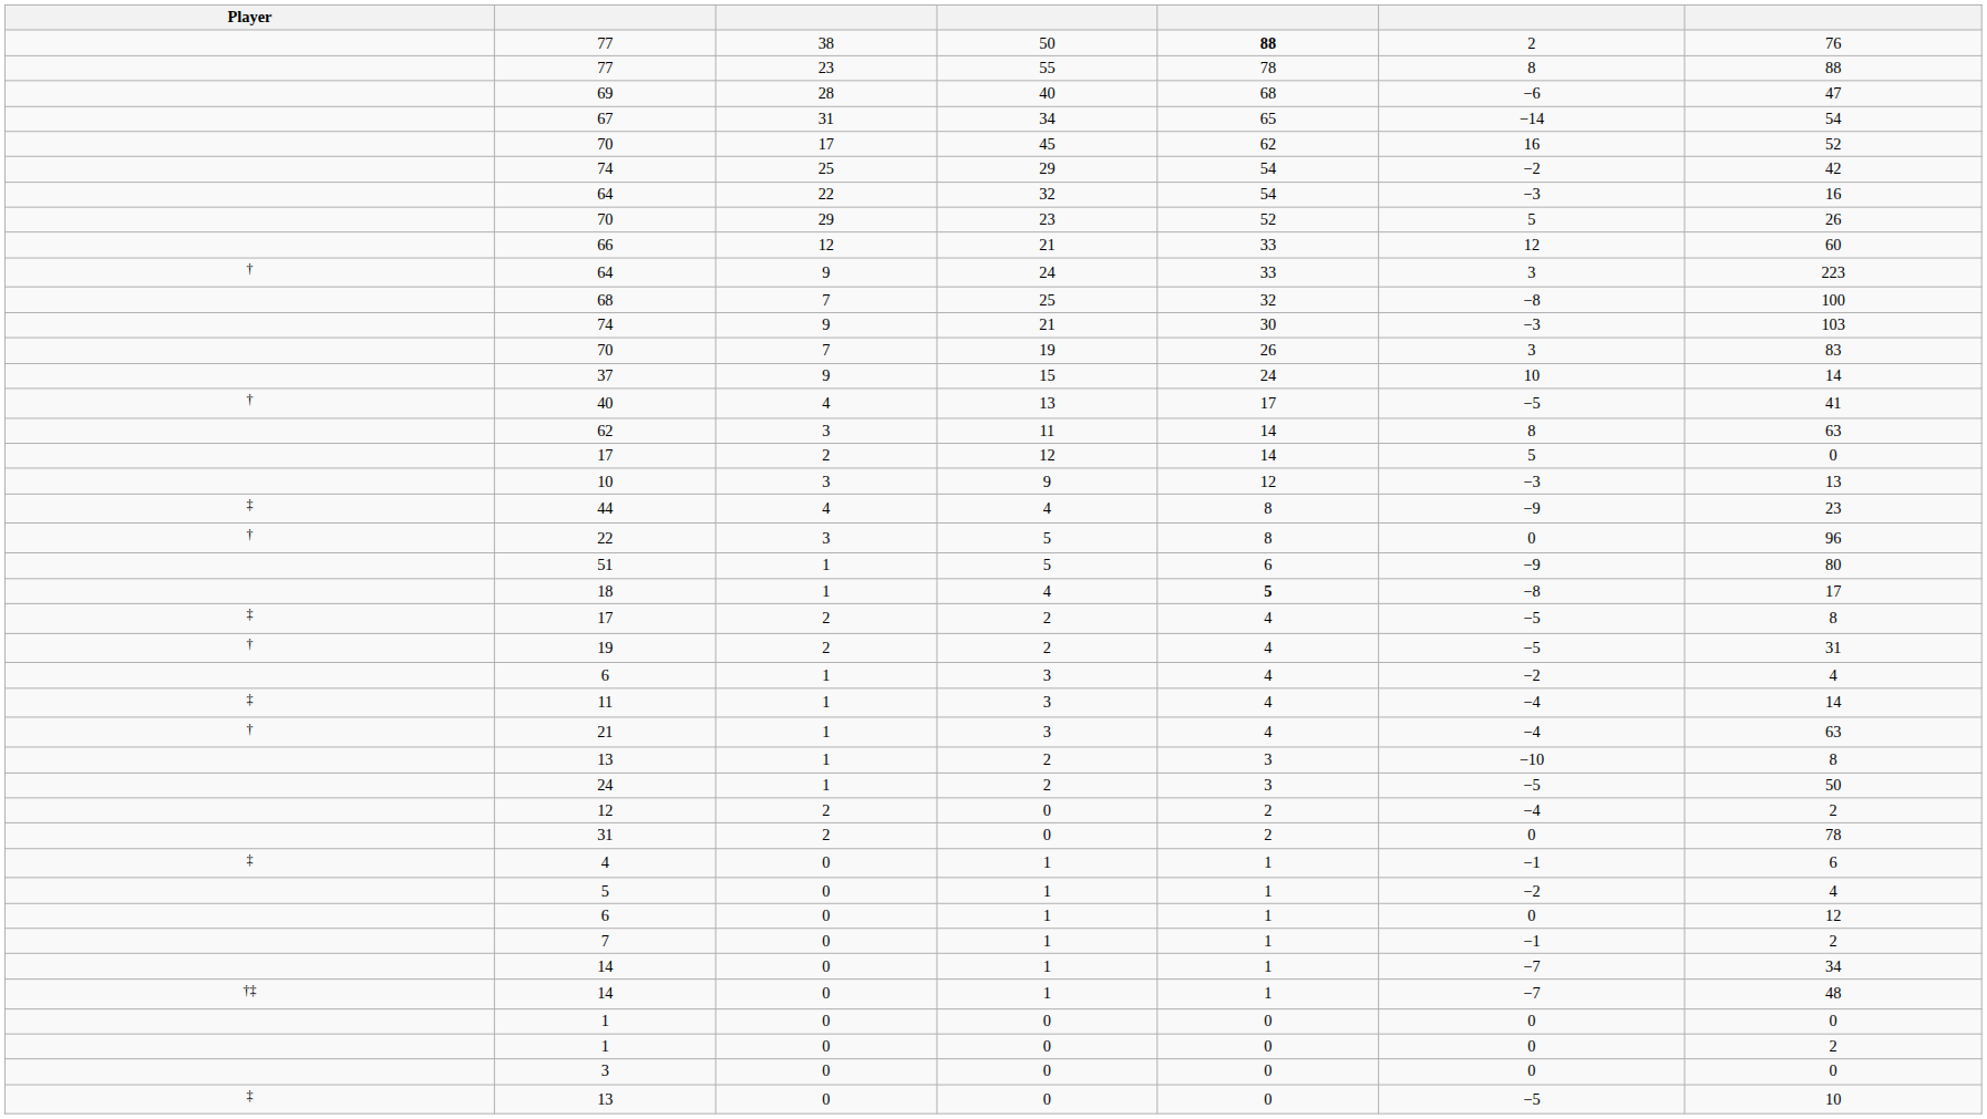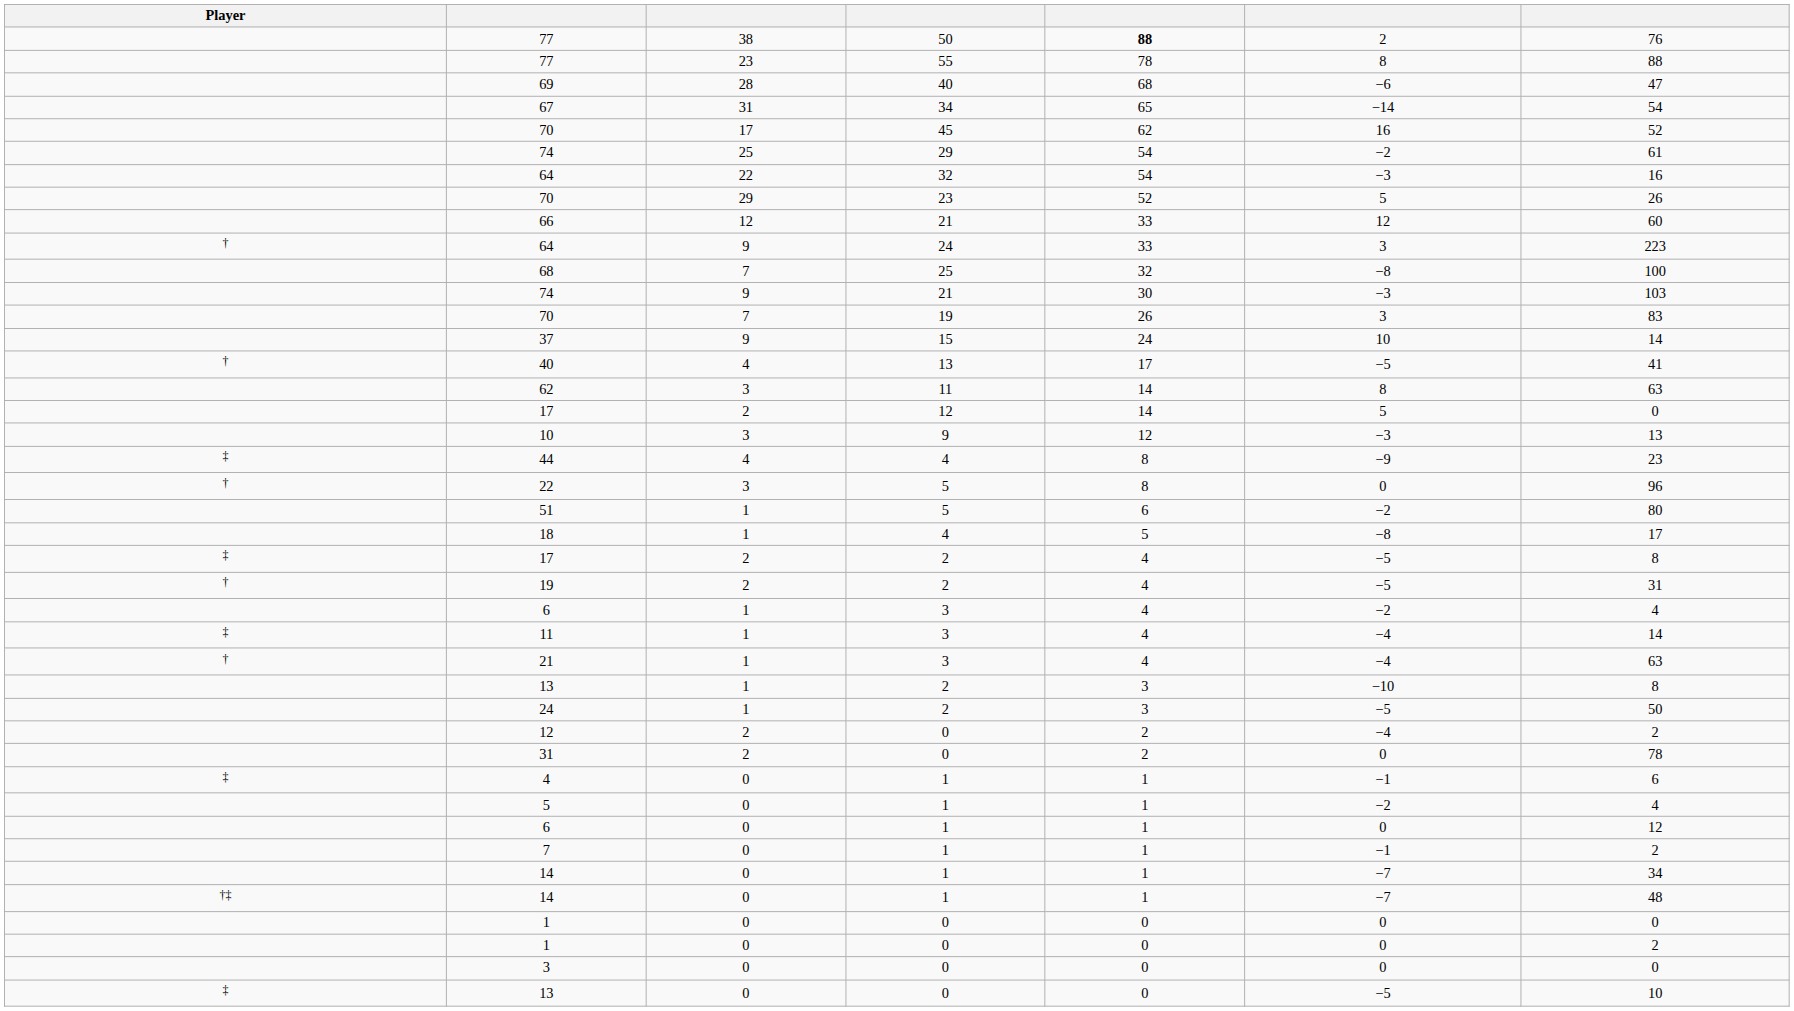 <table class="wikitable sortable" style="width:100%;">
 <tr align=center>
 <th>Player</th>
 <th></th>
 <th></th>
 <th></th>
 <th></th>
 <th data-sort-type="number"></th>
 <th></th>
 </tr>
 <tr align=center>
 <td></td>
 <td>77</td>
 <td>38</td>
 <td>50</td>
 <td><strong>88</strong></td>
 <td>2</td>
 <td>76</td>
 </tr>
 <tr align=center>
 <td></td>
 <td>77</td>
 <td>23</td>
 <td>55</td>
 <td>78</td>
 <td>8</td>
 <td>88</td>
 </tr>
 <tr align=center>
 <td></td>
 <td>69</td>
 <td>28</td>
 <td>40</td>
 <td>68</td>
 <td>−6</td>
 <td>47</td>
 </tr>
 <tr align=center>
 <td></td>
 <td>67</td>
 <td>31</td>
 <td>34</td>
 <td>65</td>
 <td>−14</td>
 <td>54</td>
 </tr>
 <tr align=center>
 <td></td>
 <td>70</td>
 <td>17</td>
 <td>45</td>
 <td>62</td>
 <td>16</td>
 <td>52</td>
 </tr>
 <tr align=center>
 <td></td>
 <td>74</td>
 <td>25</td>
 <td>29</td>
 <td>54</td>
 <td>−2</td>
-<td>42</td>
+<td>61</td>
 </tr>
 <tr align=center>
 <td></td>
 <td>64</td>
 <td>22</td>
 <td>32</td>
 <td>54</td>
 <td>−3</td>
 <td>16</td>
 </tr>
 <tr align=center>
 <td></td>
 <td>70</td>
 <td>29</td>
 <td>23</td>
 <td>52</td>
 <td>5</td>
 <td>26</td>
 </tr>
 <tr align=center>
 <td></td>
 <td>66</td>
 <td>12</td>
 <td>21</td>
 <td>33</td>
 <td>12</td>
 <td>60</td>
 </tr>
 <tr align=center>
 <td><sup>†</sup></td>
 <td>64</td>
 <td>9</td>
 <td>24</td>
 <td>33</td>
 <td>3</td>
 <td>223</td>
 </tr>
 <tr align=center>
 <td></td>
 <td>68</td>
 <td>7</td>
 <td>25</td>
 <td>32</td>
 <td>−8</td>
 <td>100</td>
 </tr>
 <tr align=center>
 <td></td>
 <td>74</td>
 <td>9</td>
 <td>21</td>
 <td>30</td>
 <td>−3</td>
 <td>103</td>
 </tr>
 <tr align=center>
 <td></td>
 <td>70</td>
 <td>7</td>
 <td>19</td>
 <td>26</td>
 <td>3</td>
 <td>83</td>
 </tr>
 <tr align=center>
 <td></td>
 <td>37</td>
 <td>9</td>
 <td>15</td>
 <td>24</td>
 <td>10</td>
 <td>14</td>
 </tr>
 <tr align=center>
 <td><sup>†</sup></td>
 <td>40</td>
 <td>4</td>
 <td>13</td>
 <td>17</td>
 <td>−5</td>
 <td>41</td>
 </tr>
 <tr align=center>
 <td></td>
 <td>62</td>
 <td>3</td>
 <td>11</td>
 <td>14</td>
 <td>8</td>
 <td>63</td>
 </tr>
 <tr align=center>
 <td></td>
 <td>17</td>
 <td>2</td>
 <td>12</td>
 <td>14</td>
 <td>5</td>
 <td>0</td>
 </tr>
 <tr align=center>
 <td></td>
 <td>10</td>
 <td>3</td>
 <td>9</td>
 <td>12</td>
 <td>−3</td>
 <td>13</td>
 </tr>
 <tr align=center>
 <td><sup>‡</sup></td>
 <td>44</td>
 <td>4</td>
 <td>4</td>
 <td>8</td>
 <td>−9</td>
 <td>23</td>
 </tr>
 <tr align=center>
 <td><sup>†</sup></td>
 <td>22</td>
 <td>3</td>
 <td>5</td>
 <td>8</td>
 <td>0</td>
 <td>96</td>
 </tr>
 <tr align=center>
 <td></td>
 <td>51</td>
 <td>1</td>
 <td>5</td>
 <td>6</td>
-<td>−9</td>
+<td>−2</td>
 <td>80</td>
 </tr>
 <tr align=center>
 <td></td>
 <td>18</td>
 <td>1</td>
 <td>4</td>
-<td><strong>5</strong></td>
+<td>5</td>
 <td>−8</td>
 <td>17</td>
 </tr>
 <tr align=center>
 <td><sup>‡</sup></td>
 <td>17</td>
 <td>2</td>
 <td>2</td>
 <td>4</td>
 <td>−5</td>
 <td>8</td>
 </tr>
 <tr align=center>
 <td><sup>†</sup></td>
 <td>19</td>
 <td>2</td>
 <td>2</td>
 <td>4</td>
 <td>−5</td>
 <td>31</td>
 </tr>
 <tr align=center>
 <td></td>
 <td>6</td>
 <td>1</td>
 <td>3</td>
 <td>4</td>
 <td>−2</td>
 <td>4</td>
 </tr>
 <tr align=center>
 <td><sup>‡</sup></td>
 <td>11</td>
 <td>1</td>
 <td>3</td>
 <td>4</td>
 <td>−4</td>
 <td>14</td>
 </tr>
 <tr align=center>
 <td><sup>†</sup></td>
 <td>21</td>
 <td>1</td>
 <td>3</td>
 <td>4</td>
 <td>−4</td>
 <td>63</td>
 </tr>
 <tr align=center>
 <td></td>
 <td>13</td>
 <td>1</td>
 <td>2</td>
 <td>3</td>
 <td>−10</td>
 <td>8</td>
 </tr>
 <tr align=center>
 <td></td>
 <td>24</td>
 <td>1</td>
 <td>2</td>
 <td>3</td>
 <td>−5</td>
 <td>50</td>
 </tr>
 <tr align=center>
 <td></td>
 <td>12</td>
 <td>2</td>
 <td>0</td>
 <td>2</td>
 <td>−4</td>
 <td>2</td>
 </tr>
 <tr align=center>
 <td></td>
 <td>31</td>
 <td>2</td>
 <td>0</td>
 <td>2</td>
 <td>0</td>
 <td>78</td>
 </tr>
 <tr align=center>
 <td><sup>‡</sup></td>
 <td>4</td>
 <td>0</td>
 <td>1</td>
 <td>1</td>
 <td>−1</td>
 <td>6</td>
 </tr>
 <tr align=center>
 <td></td>
 <td>5</td>
 <td>0</td>
 <td>1</td>
 <td>1</td>
 <td>−2</td>
 <td>4</td>
 </tr>
 <tr align=center>
 <td></td>
 <td>6</td>
 <td>0</td>
 <td>1</td>
 <td>1</td>
 <td>0</td>
 <td>12</td>
 </tr>
 <tr align=center>
 <td></td>
 <td>7</td>
 <td>0</td>
 <td>1</td>
 <td>1</td>
 <td>−1</td>
 <td>2</td>
 </tr>
 <tr align=center>
 <td></td>
 <td>14</td>
 <td>0</td>
 <td>1</td>
 <td>1</td>
 <td>−7</td>
 <td>34</td>
 </tr>
 <tr align=center>
 <td><sup>†‡</sup></td>
 <td>14</td>
 <td>0</td>
 <td>1</td>
 <td>1</td>
 <td>−7</td>
 <td>48</td>
 </tr>
 <tr align=center>
 <td></td>
 <td>1</td>
 <td>0</td>
 <td>0</td>
 <td>0</td>
 <td>0</td>
 <td>0</td>
 </tr>
 <tr align=center>
 <td></td>
 <td>1</td>
 <td>0</td>
 <td>0</td>
 <td>0</td>
 <td>0</td>
 <td>2</td>
 </tr>
 <tr align=center>
 <td></td>
 <td>3</td>
 <td>0</td>
 <td>0</td>
 <td>0</td>
 <td>0</td>
 <td>0</td>
 </tr>
 <tr align=center>
 <td><sup>‡</sup></td>
 <td>13</td>
 <td>0</td>
 <td>0</td>
 <td>0</td>
 <td>−5</td>
 <td>10</td>
 </tr>
 </table>
